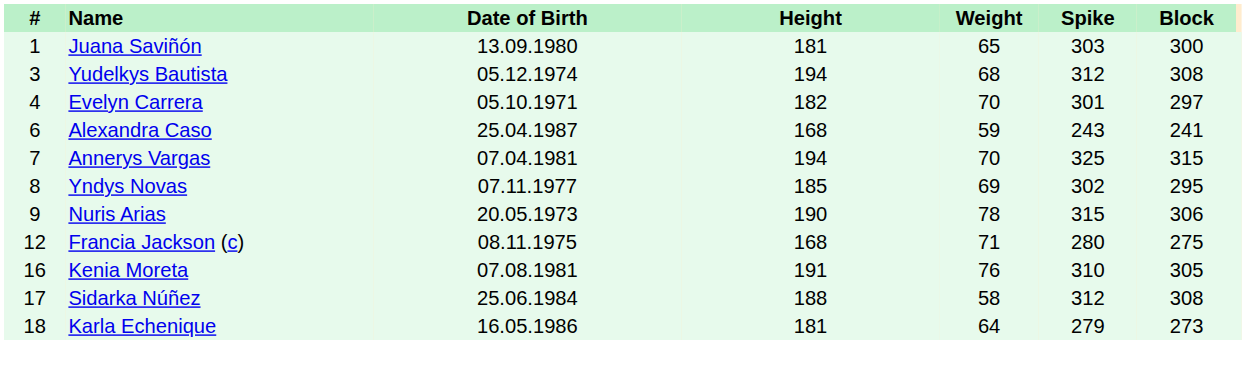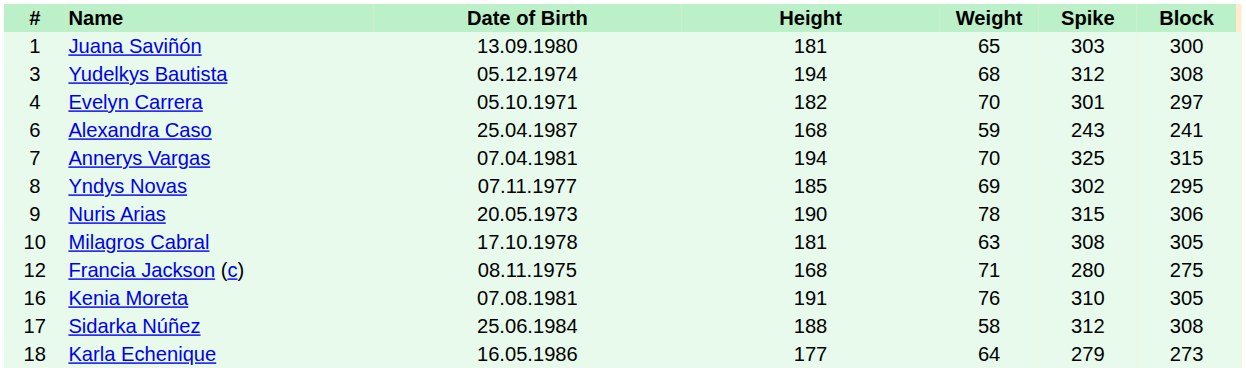 <table border=0 cellpadding=2 cellspacing=0  |- bgcolor=#FFECCE style="text-align:center; font-size:90%;" width=100%>
 <tr bgcolor=#BBF0C9>
 <th width=5%>#</th>
 <th width=25% align=left>Name</th>
 <th width=25%>Date of Birth</th>
 <th width=21%>Height</th>
 <th width=8%>Weight</th>
 <th width=8%>Spike</th>
 <th width=8%>Block</th>
 </tr>
 <tr bgcolor=#E7FAEC>
 <td>1</td>
 <td align=left><a href='#'>Juana Saviñón</a></td>
 <td>13.09.1980</td>
 <td>181</td>
 <td>65</td>
 <td>303</td>
 <td>300</td>
 <td></td>
 </tr>
 <tr bgcolor=#E7FAEC>
 <td>3</td>
 <td align=left><a href='#'>Yudelkys Bautista</a></td>
 <td>05.12.1974</td>
 <td>194</td>
 <td>68</td>
 <td>312</td>
 <td>308</td>
 <td></td>
 </tr>
 <tr bgcolor=#E7FAEC>
 <td>4</td>
 <td align=left><a href='#'>Evelyn Carrera</a></td>
 <td>05.10.1971</td>
 <td>182</td>
 <td>70</td>
 <td>301</td>
 <td>297</td>
 <td></td>
 </tr>
 <tr bgcolor=#E7FAEC>
 <td>6</td>
 <td align=left><a href='#'>Alexandra Caso</a></td>
 <td>25.04.1987</td>
 <td>168</td>
 <td>59</td>
 <td>243</td>
 <td>241</td>
 <td></td>
 </tr>
 <tr bgcolor=#E7FAEC>
 <td>7</td>
 <td align=left><a href='#'>Annerys Vargas</a></td>
 <td>07.04.1981</td>
 <td>194</td>
 <td>70</td>
 <td>325</td>
 <td>315</td>
 <td></td>
 </tr>
 <tr bgcolor=#E7FAEC>
 <td>8</td>
 <td align=left><a href='#'>Yndys Novas</a></td>
 <td>07.11.1977</td>
 <td>185</td>
 <td>69</td>
 <td>302</td>
 <td>295</td>
 <td></td>
 </tr>
 <tr bgcolor=#E7FAEC>
 <td>9</td>
 <td align=left><a href='#'>Nuris Arias</a></td>
 <td>20.05.1973</td>
 <td>190</td>
 <td>78</td>
 <td>315</td>
 <td>306</td>
 <td></td>
 </tr>
 <tr bgcolor=#E7FAEC>
+<td>10</td>
+<td align=left><a href='#'>Milagros Cabral</a></td>
+<td>17.10.1978</td>
+<td>181</td>
+<td>63</td>
+<td>308</td>
+<td>305</td>
+<td></td>
+</tr>
+<tr bgcolor=#E7FAEC>
 <td>12</td>
 <td align=left><a href='#'>Francia Jackson</a> (<a href='#'>c</a>)</td>
 <td>08.11.1975</td>
 <td>168</td>
 <td>71</td>
 <td>280</td>
 <td>275</td>
 <td></td>
 </tr>
 <tr bgcolor=#E7FAEC>
 <td>16</td>
 <td align=left><a href='#'>Kenia Moreta</a></td>
 <td>07.08.1981</td>
 <td>191</td>
 <td>76</td>
 <td>310</td>
 <td>305</td>
 <td></td>
 </tr>
 <tr bgcolor=#E7FAEC>
 <td>17</td>
 <td align=left><a href='#'>Sidarka Núñez</a></td>
 <td>25.06.1984</td>
 <td>188</td>
 <td>58</td>
 <td>312</td>
 <td>308</td>
 <td></td>
 </tr>
 <tr bgcolor=#E7FAEC>
 <td>18</td>
 <td align=left><a href='#'>Karla Echenique</a></td>
 <td>16.05.1986</td>
-<td>181</td>
+<td>177</td>
 <td>64</td>
 <td>279</td>
 <td>273</td>
 <td></td>
 </tr>
 </table>
